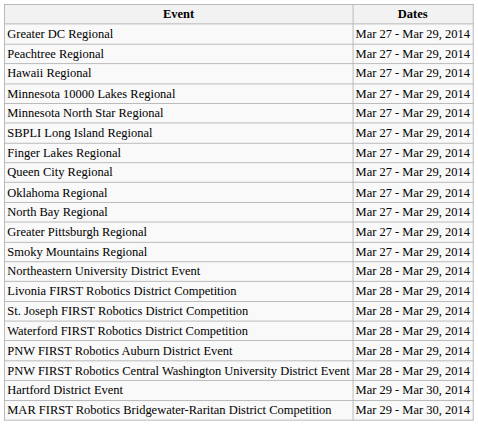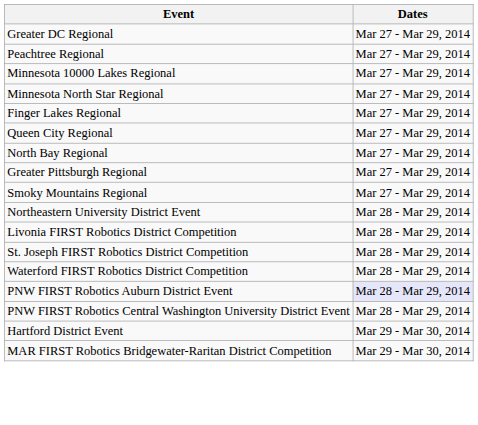 <table class="wikitable">
 <tr>
 <th>Event</th>
 <th>Dates</th>
 </tr>
 <tr>
 <td>Greater DC Regional</td>
 <td>Mar 27 - Mar 29, 2014</td>
 </tr>
 <tr>
 <td>Peachtree Regional</td>
 <td>Mar 27 - Mar 29, 2014</td>
 </tr>
 <tr>
-<td>Hawaii Regional</td>
-<td>Mar 27 - Mar 29, 2014</td>
-</tr>
-<tr>
 <td>Minnesota 10000 Lakes Regional</td>
 <td>Mar 27 - Mar 29, 2014</td>
 </tr>
 <tr>
 <td>Minnesota North Star Regional</td>
 <td>Mar 27 - Mar 29, 2014</td>
 </tr>
 <tr>
-<td>SBPLI Long Island Regional</td>
-<td>Mar 27 - Mar 29, 2014</td>
-</tr>
-<tr>
 <td>Finger Lakes Regional</td>
 <td>Mar 27 - Mar 29, 2014</td>
 </tr>
 <tr>
 <td>Queen City Regional</td>
-<td>Mar 27 - Mar 29, 2014</td>
-</tr>
-<tr>
-<td>Oklahoma Regional</td>
 <td>Mar 27 - Mar 29, 2014</td>
 </tr>
 <tr>
 <td>North Bay Regional</td>
 <td>Mar 27 - Mar 29, 2014</td>
 </tr>
 <tr>
 <td>Greater Pittsburgh Regional</td>
 <td>Mar 27 - Mar 29, 2014</td>
 </tr>
 <tr>
 <td>Smoky Mountains Regional</td>
 <td>Mar 27 - Mar 29, 2014</td>
 </tr>
 <tr>
 <td>Northeastern University District Event</td>
 <td>Mar 28 - Mar 29, 2014</td>
 </tr>
 <tr>
 <td>Livonia FIRST Robotics District Competition</td>
 <td>Mar 28 - Mar 29, 2014</td>
 </tr>
 <tr>
 <td>St. Joseph FIRST Robotics District Competition</td>
 <td>Mar 28 - Mar 29, 2014</td>
 </tr>
 <tr>
 <td>Waterford FIRST Robotics District Competition</td>
 <td>Mar 28 - Mar 29, 2014</td>
 </tr>
 <tr>
 <td>PNW FIRST Robotics Auburn District Event</td>
-<td>Mar 28 - Mar 29, 2014</td>
+<td style="background: lavender;">Mar 28 - Mar 29, 2014</td>
 </tr>
 <tr>
 <td>PNW FIRST Robotics Central Washington University District Event</td>
 <td>Mar 28 - Mar 29, 2014</td>
 </tr>
 <tr>
 <td>Hartford District Event</td>
 <td>Mar 29 - Mar 30, 2014</td>
 </tr>
 <tr>
 <td>MAR FIRST Robotics Bridgewater-Raritan District Competition</td>
 <td>Mar 29 - Mar 30, 2014</td>
 </tr>
 </table>
